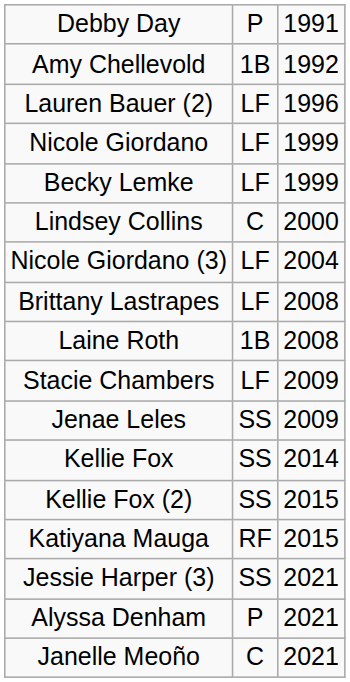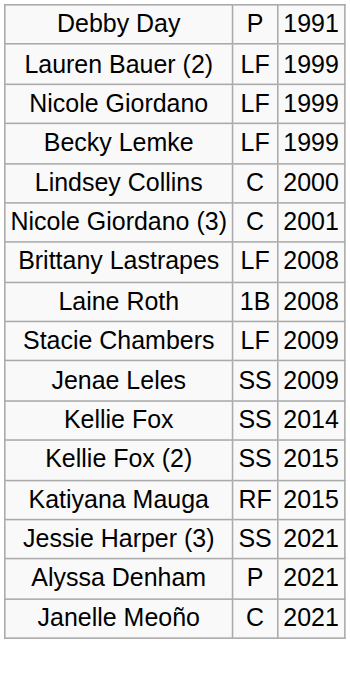 <table class="wikitable" style="text-align:center;">
 <tr>
 <td>Debby Day</td>
 <td>P</td>
 <td>1991</td>
 </tr>
 <tr>
-<td>Amy Chellevold</td>
-<td>1B</td>
-<td>1992</td>
-</tr>
-<tr>
 <td>Lauren Bauer (2)</td>
 <td>LF</td>
-<td>1996</td>
+<td>1999</td>
 </tr>
 <tr>
 <td>Nicole Giordano</td>
 <td>LF</td>
 <td>1999</td>
 </tr>
 <tr>
 <td>Becky Lemke</td>
 <td>LF</td>
 <td>1999</td>
 </tr>
 <tr>
 <td>Lindsey Collins</td>
 <td>C</td>
 <td>2000</td>
 </tr>
 <tr>
 <td>Nicole Giordano (3)</td>
-<td>LF</td>
-<td>2004</td>
+<td>C</td>
+<td>2001</td>
 </tr>
 <tr>
 <td>Brittany Lastrapes</td>
 <td>LF</td>
 <td>2008</td>
 </tr>
 <tr>
 <td>Laine Roth</td>
 <td>1B</td>
 <td>2008</td>
 </tr>
 <tr>
 <td>Stacie Chambers</td>
 <td>LF</td>
 <td>2009</td>
 </tr>
 <tr>
 <td>Jenae Leles</td>
 <td>SS</td>
 <td>2009</td>
 </tr>
 <tr>
 <td>Kellie Fox</td>
 <td>SS</td>
 <td>2014</td>
 </tr>
 <tr>
 <td>Kellie Fox (2)</td>
 <td>SS</td>
 <td>2015</td>
 </tr>
 <tr>
 <td>Katiyana Mauga</td>
 <td>RF</td>
 <td>2015</td>
 </tr>
 <tr>
 <td>Jessie Harper (3)</td>
 <td>SS</td>
 <td>2021</td>
 </tr>
 <tr>
 <td>Alyssa Denham</td>
 <td>P</td>
 <td>2021</td>
 </tr>
 <tr>
 <td>Janelle Meoño</td>
 <td>C</td>
 <td>2021</td>
 </tr>
 </table>
